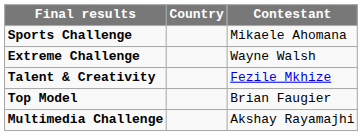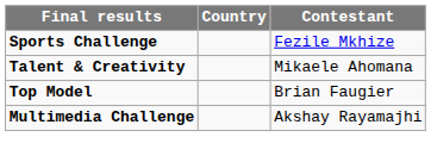 <table class="wikitable sortable" style="font-size: 95%;">
 <tr>
 <th style="background-color:#787878;color:#FFFFFF;">Final results</th>
 <th style="background-color:#787878;color:#FFFFFF;">Country</th>
 <th style="background-color:#787878;color:#FFFFFF;">Contestant</th>
 </tr>
 <tr>
 <td><strong>Sports Challenge</strong></td>
 <td><strong></strong></td>
-<td>Mikaele Ahomana</td>
-</tr>
-<tr>
-<td><strong>Extreme Challenge</strong></td>
-<td><strong></strong></td>
-<td>Wayne Walsh</td>
+<td><a href='#'>Fezile Mkhize</a></td>
 </tr>
 <tr>
 <td><strong>Talent & Creativity</strong></td>
 <td><strong></strong></td>
-<td><a href='#'>Fezile Mkhize</a></td>
+<td>Mikaele Ahomana</td>
 </tr>
 <tr>
 <td><strong>Top Model</strong></td>
 <td><strong></strong></td>
 <td>Brian Faugier</td>
 </tr>
 <tr>
 <td><strong>Multimedia Challenge</strong></td>
 <td><strong></strong></td>
 <td>Akshay Rayamajhi</td>
 </tr>
 </table>
